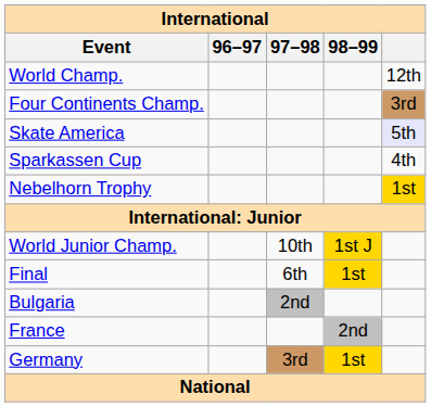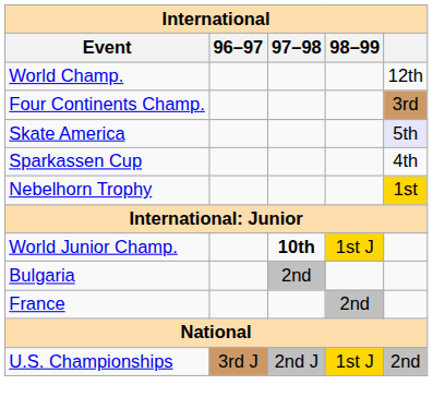 <table class="wikitable" style="text-align:center">
 <tr>
 <th colspan="5" style="background-color: #ffdead; " align="center">International</th>
 </tr>
 <tr>
 <th>Event</th>
 <th>96–97</th>
 <th>97–98</th>
 <th>98–99</th>
 <th></th>
 </tr>
 <tr>
 <td align=left><a href='#'>World Champ.</a></td>
 <td></td>
 <td></td>
 <td></td>
 <td>12th</td>
 </tr>
 <tr>
 <td align=left><a href='#'>Four Continents Champ.</a></td>
 <td></td>
 <td></td>
 <td></td>
 <td bgcolor=cc9966>3rd</td>
 </tr>
 <tr>
 <td align=left> <a href='#'>Skate America</a></td>
 <td></td>
 <td></td>
 <td></td>
 <td style="background: lavender;">5th</td>
 </tr>
 <tr>
 <td align=left> <a href='#'>Sparkassen Cup</a></td>
 <td></td>
 <td></td>
 <td></td>
 <td>4th</td>
 </tr>
 <tr>
 <td align=left><a href='#'>Nebelhorn Trophy</a></td>
 <td></td>
 <td></td>
 <td></td>
 <td bgcolor=gold>1st</td>
 </tr>
 <tr>
 <th colspan="5" style="background-color: #ffdead; " align="center">International: Junior</th>
 </tr>
 <tr>
 <td align=left><a href='#'>World Junior Champ.</a></td>
 <td></td>
-<td>10th</td>
+<td><strong>10th</strong></td>
 <td bgcolor=gold>1st J</td>
-<td></td>
-</tr>
-<tr>
-<td align=left> <a href='#'>Final</a></td>
-<td></td>
-<td>6th</td>
-<td bgcolor=gold>1st</td>
 <td></td>
 </tr>
 <tr>
 <td align=left> <a href='#'>Bulgaria</a></td>
 <td></td>
 <td bgcolor=silver>2nd</td>
 <td></td>
 <td></td>
 </tr>
 <tr>
 <td align=left> <a href='#'>France</a></td>
 <td></td>
 <td></td>
 <td bgcolor=silver>2nd</td>
 <td></td>
 </tr>
 <tr>
-<td align=left> <a href='#'>Germany</a></td>
-<td></td>
-<td bgcolor=cc9966>3rd</td>
-<td bgcolor=gold>1st</td>
-<td></td>
+<th colspan="5" style="background-color: #ffdead; " align="center">National</th>
 </tr>
 <tr>
-<th colspan="5" style="background-color: #ffdead; " align="center">National</th>
+<td align=left><a href='#'>U.S. Championships</a></td>
+<td bgcolor="cc9966">3rd J</td>
+<td bgcolor=silver>2nd J</td>
+<td bgcolor=gold>1st J</td>
+<td bgcolor=silver>2nd</td>
 </tr>
 </table>
